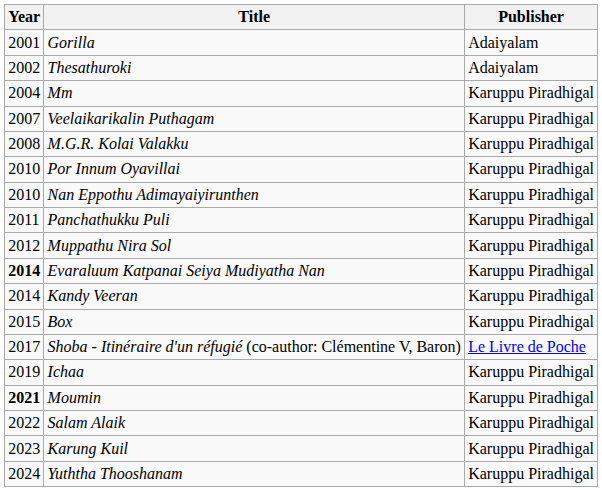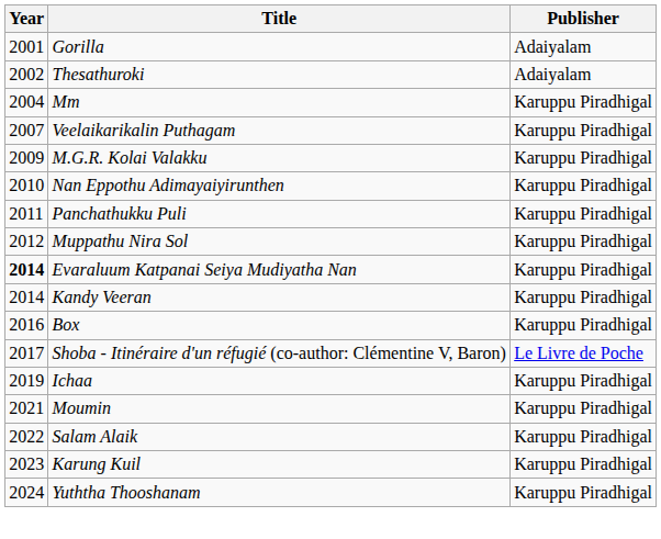 <table class="wikitable sortable">
 <tr>
 <th>Year</th>
 <th>Title</th>
 <th class="unsortable">Publisher</th>
 </tr>
 <tr>
 <td>2001</td>
 <td><em>Gorilla</em></td>
 <td>Adaiyalam</td>
 </tr>
 <tr>
 <td>2002</td>
 <td><em>Thesathuroki</em></td>
 <td>Adaiyalam</td>
 </tr>
 <tr>
 <td>2004</td>
 <td><em>Mm</em></td>
 <td>Karuppu Piradhigal</td>
 </tr>
 <tr>
 <td>2007</td>
 <td><em>Veelaikarikalin Puthagam</em></td>
 <td>Karuppu Piradhigal</td>
 </tr>
 <tr>
-<td>2008</td>
+<td>2009</td>
 <td><em>M.G.R. Kolai Valakku</em></td>
-<td>Karuppu Piradhigal</td>
-</tr>
-<tr>
-<td>2010</td>
-<td><em>Por Innum Oyavillai</em></td>
 <td>Karuppu Piradhigal</td>
 </tr>
 <tr>
 <td>2010</td>
 <td><em> Nan Eppothu Adimayaiyirunthen</em></td>
 <td>Karuppu Piradhigal</td>
 </tr>
 <tr>
 <td>2011</td>
 <td><em> Panchathukku Puli</em></td>
 <td>Karuppu Piradhigal</td>
 </tr>
 <tr>
 <td>2012</td>
 <td><em> Muppathu Nira Sol</em></td>
 <td>Karuppu Piradhigal</td>
 </tr>
 <tr>
 <td><strong>2014</strong></td>
 <td><em> Evaraluum Katpanai Seiya Mudiyatha Nan</em></td>
 <td>Karuppu Piradhigal</td>
 </tr>
 <tr>
 <td>2014</td>
 <td><em> Kandy Veeran</em></td>
 <td>Karuppu Piradhigal</td>
 </tr>
 <tr>
-<td>2015</td>
+<td>2016</td>
 <td><em> Box</em></td>
 <td>Karuppu Piradhigal</td>
 </tr>
 <tr>
 <td>2017</td>
 <td><em>Shoba - Itinéraire d'un réfugié</em> (co-author: Clémentine V, Baron)</td>
 <td><a href='#'>Le Livre de Poche</a></td>
 </tr>
 <tr>
 <td>2019</td>
 <td><em> Ichaa</em></td>
 <td>Karuppu Piradhigal</td>
 </tr>
 <tr>
-<td><strong>2021</strong></td>
+<td>2021</td>
 <td><em> Moumin</em></td>
 <td>Karuppu Piradhigal</td>
 </tr>
 <tr>
 <td>2022</td>
 <td><em> Salam Alaik</em></td>
 <td>Karuppu Piradhigal</td>
 </tr>
 <tr>
 <td>2023</td>
 <td><em> Karung Kuil</em></td>
 <td>Karuppu Piradhigal</td>
 </tr>
 <tr>
 <td>2024</td>
 <td><em> Yuththa Thooshanam</em></td>
 <td>Karuppu Piradhigal</td>
 </tr>
 </table>
